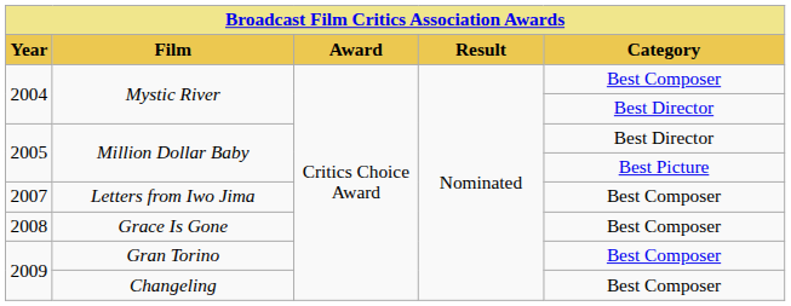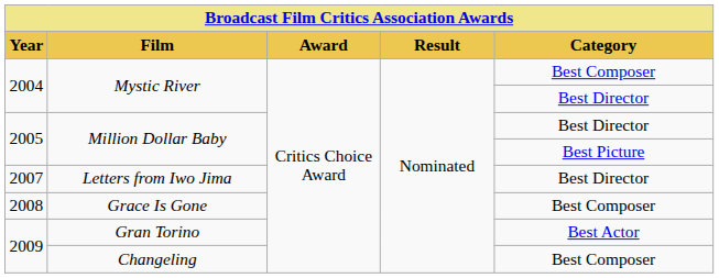 <table class="wikitable" style="text-align: center;">
 <tr>
 <th colspan="5" style="background: khaki;"><a href='#'>Broadcast Film Critics Association Awards</a></th>
 </tr>
 <tr>
 <th style="width: 33px; background: #ecc850;">Year</th>
 <th style="width: 200px; background: #ecc850;">Film</th>
 <th style="width: 100px; background: #ecc850;">Award</th>
 <th style="width: 100px; background: #ecc850;">Result</th>
 <th style="width: 200px; background: #ecc850;">Category</th>
 </tr>
 <tr>
 <td rowspan="2">2004</td>
 <td rowspan="2"><em>Mystic River</em></td>
 <td rowspan="8">Critics Choice Award</td>
 <td rowspan="8">Nominated</td>
 <td><a href='#'>Best Composer</a></td>
 </tr>
 <tr>
 <td><a href='#'>Best Director</a></td>
 </tr>
 <tr>
 <td rowspan="2">2005</td>
 <td rowspan="2"><em>Million Dollar Baby</em></td>
 <td>Best Director</td>
 </tr>
 <tr>
 <td><a href='#'>Best Picture</a></td>
 </tr>
 <tr>
 <td>2007</td>
 <td><em>Letters from Iwo Jima</em></td>
-<td>Best Composer</td>
+<td>Best Director</td>
 </tr>
 <tr>
 <td>2008</td>
 <td><em>Grace Is Gone</em></td>
 <td>Best Composer</td>
 </tr>
 <tr>
 <td rowspan="2">2009</td>
 <td><em>Gran Torino</em></td>
-<td><a href='#'>Best Composer</a></td>
+<td><a href='#'>Best Actor</a></td>
 </tr>
 <tr>
 <td><em>Changeling</em></td>
 <td>Best Composer</td>
 </tr>
 </table>
